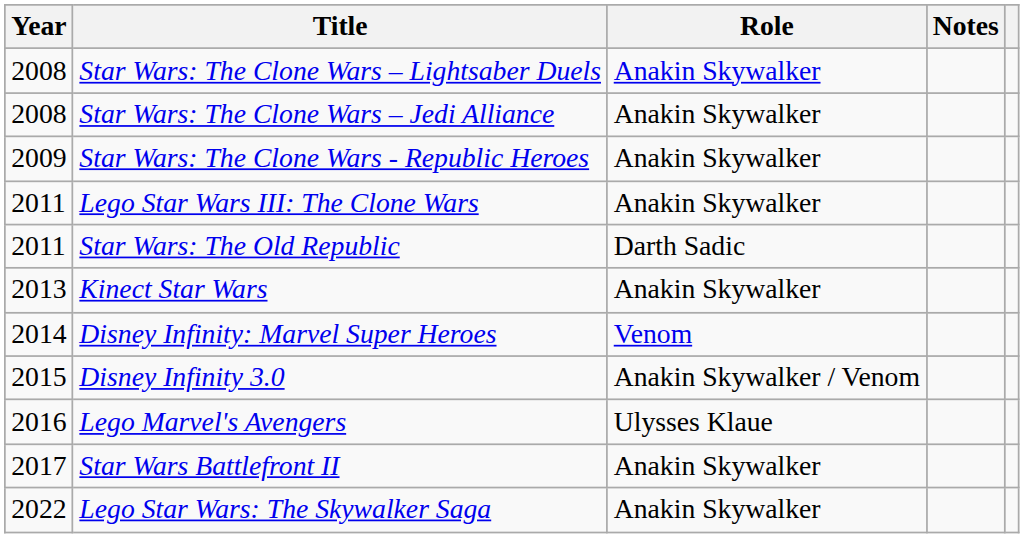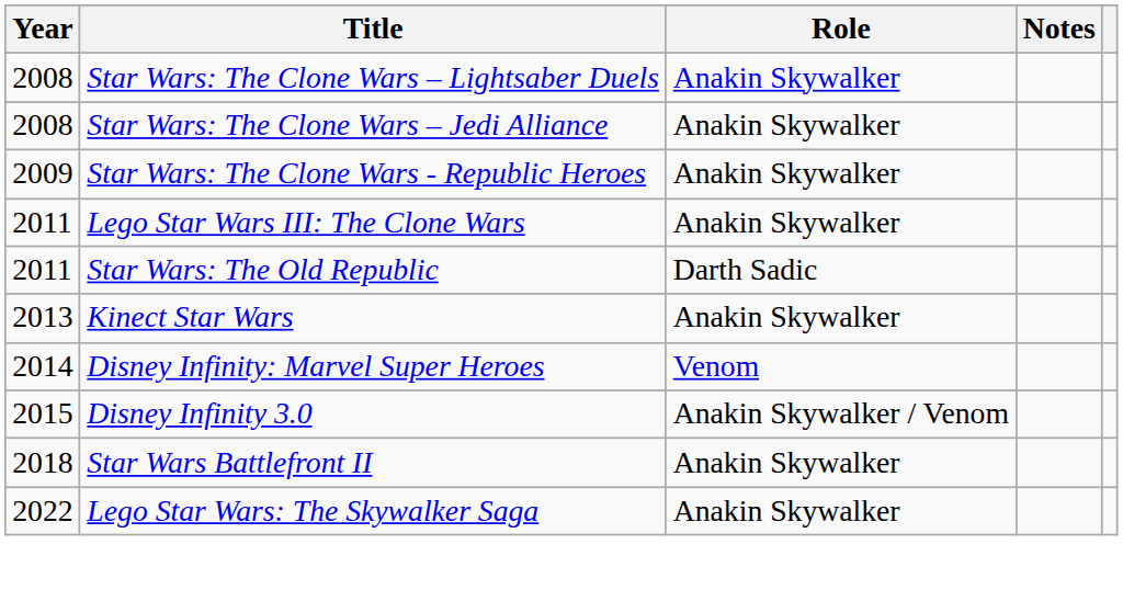 <table class="wikitable sortable">
 <tr>
 <th>Year</th>
 <th>Title</th>
 <th>Role</th>
 <th class="unsortable">Notes</th>
 <th class="unsortable"></th>
 </tr>
 <tr>
 <td>2008</td>
 <td><em><a href='#'>Star Wars: The Clone Wars – Lightsaber Duels</a></em></td>
 <td><a href='#'>Anakin Skywalker</a></td>
 <td></td>
 <td></td>
 </tr>
 <tr>
 <td>2008</td>
 <td><em><a href='#'>Star Wars: The Clone Wars – Jedi Alliance</a></em></td>
 <td>Anakin Skywalker</td>
 <td></td>
 <td></td>
 </tr>
 <tr>
 <td>2009</td>
 <td><em><a href='#'>Star Wars: The Clone Wars - Republic Heroes</a></em></td>
 <td>Anakin Skywalker</td>
 <td></td>
 <td></td>
 </tr>
 <tr>
 <td>2011</td>
 <td><em><a href='#'>Lego Star Wars III: The Clone Wars</a></em></td>
 <td>Anakin Skywalker</td>
 <td></td>
 <td></td>
 </tr>
 <tr>
 <td>2011</td>
 <td><em><a href='#'>Star Wars: The Old Republic</a></em></td>
 <td>Darth Sadic</td>
 <td></td>
 <td></td>
 </tr>
 <tr>
 <td>2013</td>
 <td><em><a href='#'>Kinect Star Wars</a></em></td>
 <td>Anakin Skywalker</td>
 <td></td>
 <td></td>
 </tr>
 <tr>
 <td>2014</td>
 <td><em><a href='#'>Disney Infinity: Marvel Super Heroes</a></em></td>
 <td><a href='#'>Venom</a></td>
 <td></td>
 <td></td>
 </tr>
 <tr>
 <td>2015</td>
 <td><em><a href='#'>Disney Infinity 3.0</a></em></td>
 <td>Anakin Skywalker / Venom</td>
 <td></td>
 <td></td>
 </tr>
 <tr>
-<td>2016</td>
-<td><em><a href='#'>Lego Marvel's Avengers</a></em></td>
-<td>Ulysses Klaue</td>
-<td></td>
-<td></td>
-</tr>
-<tr>
-<td>2017</td>
+<td>2018</td>
 <td><em><a href='#'>Star Wars Battlefront II</a></em></td>
 <td>Anakin Skywalker</td>
 <td></td>
 <td></td>
 </tr>
 <tr>
 <td>2022</td>
 <td><em><a href='#'>Lego Star Wars: The Skywalker Saga</a></em></td>
 <td>Anakin Skywalker</td>
 <td></td>
 <td></td>
 </tr>
 </table>
